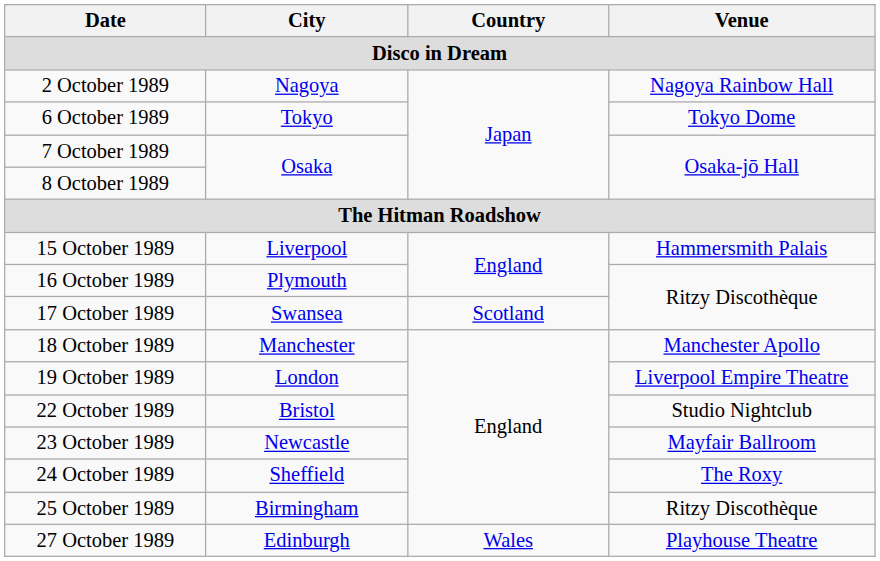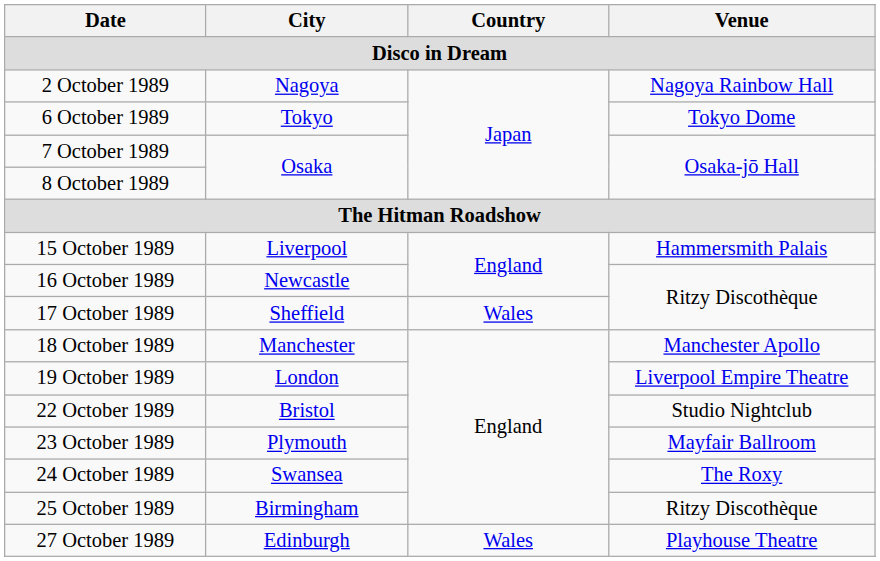 <table class="wikitable" style="text-align:center;">
 <tr>
 <th width="150">Date</th>
 <th width="150">City</th>
 <th width="150">Country</th>
 <th width="200">Venue</th>
 </tr>
 <tr bgcolor="#DDDDDD">
 <td colspan="4"><strong>Disco in Dream</strong></td>
 </tr>
 <tr>
 <td>2 October 1989</td>
 <td><a href='#'>Nagoya</a></td>
 <td rowspan="4"><a href='#'>Japan</a></td>
 <td><a href='#'>Nagoya Rainbow Hall</a></td>
 </tr>
 <tr>
 <td>6 October 1989</td>
 <td><a href='#'>Tokyo</a></td>
 <td><a href='#'>Tokyo Dome</a></td>
 </tr>
 <tr>
 <td>7 October 1989</td>
 <td rowspan="2"><a href='#'>Osaka</a></td>
 <td rowspan="2"><a href='#'>Osaka-jō Hall</a></td>
 </tr>
 <tr>
 <td>8 October 1989</td>
 </tr>
 <tr bgcolor="#DDDDDD">
 <td colspan="4"><strong>The Hitman Roadshow</strong></td>
 </tr>
 <tr>
 <td>15 October 1989</td>
 <td><a href='#'>Liverpool</a></td>
 <td rowspan="2"><a href='#'>England</a></td>
 <td><a href='#'>Hammersmith Palais</a></td>
 </tr>
 <tr>
 <td>16 October 1989</td>
-<td><a href='#'>Plymouth</a></td>
+<td><a href='#'>Newcastle</a></td>
 <td rowspan="2">Ritzy Discothèque</td>
 </tr>
 <tr>
 <td>17 October 1989</td>
-<td><a href='#'>Swansea</a></td>
-<td><a href='#'>Scotland</a></td>
+<td><a href='#'>Sheffield</a></td>
+<td><a href='#'>Wales</a></td>
 </tr>
 <tr>
 <td>18 October 1989</td>
 <td><a href='#'>Manchester</a></td>
 <td rowspan="6">England</td>
 <td><a href='#'>Manchester Apollo</a></td>
 </tr>
 <tr>
 <td>19 October 1989</td>
 <td><a href='#'>London</a></td>
 <td><a href='#'>Liverpool Empire Theatre</a></td>
 </tr>
 <tr>
 <td>22 October 1989</td>
 <td><a href='#'>Bristol</a></td>
 <td>Studio Nightclub</td>
 </tr>
 <tr>
 <td>23 October 1989</td>
-<td><a href='#'>Newcastle</a></td>
+<td><a href='#'>Plymouth</a></td>
 <td><a href='#'>Mayfair Ballroom</a></td>
 </tr>
 <tr>
 <td>24 October 1989</td>
-<td><a href='#'>Sheffield</a></td>
+<td><a href='#'>Swansea</a></td>
 <td><a href='#'>The Roxy</a></td>
 </tr>
 <tr>
 <td>25 October 1989</td>
 <td><a href='#'>Birmingham</a></td>
 <td>Ritzy Discothèque</td>
 </tr>
 <tr>
 <td>27 October 1989</td>
 <td><a href='#'>Edinburgh</a></td>
 <td><a href='#'>Wales</a></td>
 <td><a href='#'>Playhouse Theatre</a></td>
 </tr>
 </table>
